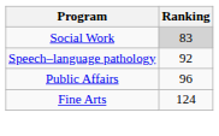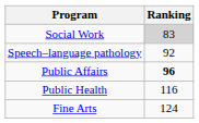 <table class="wikitable sortable" style="float:right; text-align:center">
 <tr>
 <th>Program</th>
 <th>Ranking</th>
 </tr>
 <tr>
 <td><a href='#'>Social Work</a></td>
 <td style="background: lightgrey;">83</td>
 </tr>
 <tr>
 <td><a href='#'>Speech–language pathology</a></td>
 <td>92</td>
 </tr>
 <tr>
 <td><a href='#'>Public Affairs</a></td>
-<td>96</td>
+<td><strong>96</strong></td>
+</tr>
+<tr>
+<td><a href='#'>Public Health</a></td>
+<td>116</td>
 </tr>
 <tr>
 <td><a href='#'>Fine Arts</a></td>
 <td>124</td>
 </tr>
 </table>
